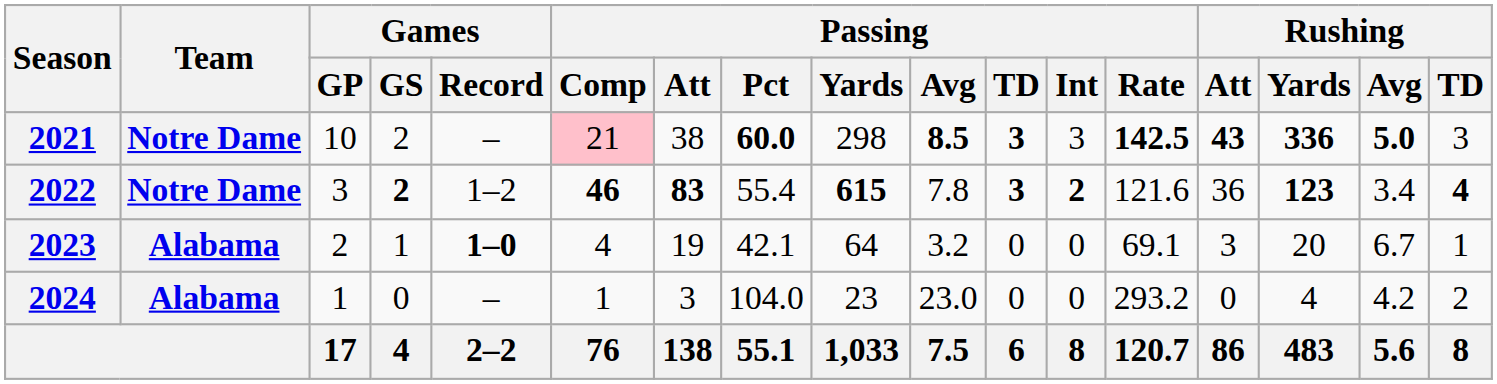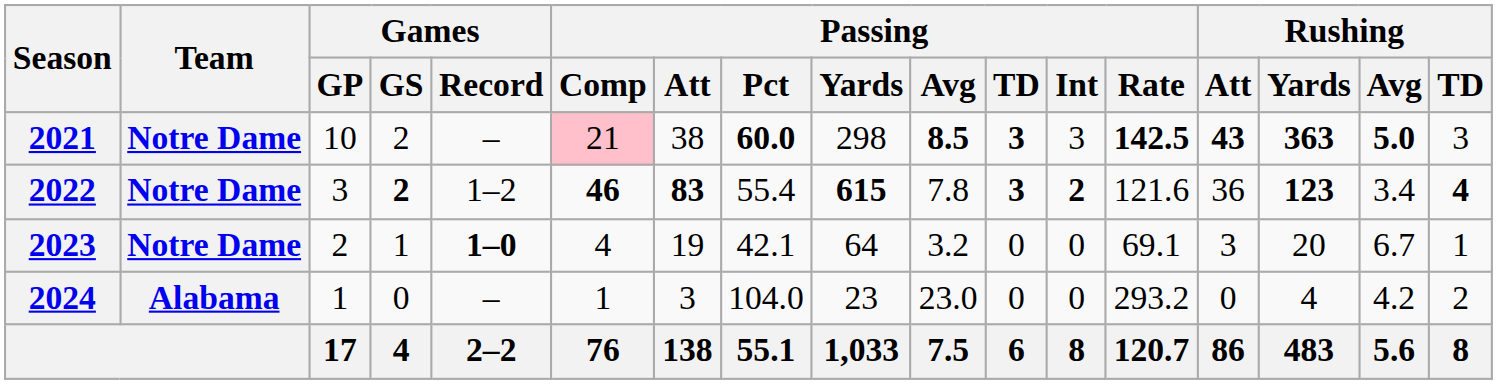 <table class="wikitable" style="text-align:center;">
 <tr>
 <th rowspan="2">Season</th>
 <th rowspan="2">Team</th>
 <th colspan="3">Games</th>
 <th colspan="8">Passing</th>
 <th colspan="5">Rushing</th>
 </tr>
 <tr>
 <th>GP</th>
 <th>GS</th>
 <th>Record</th>
 <th>Comp</th>
 <th>Att</th>
 <th>Pct</th>
 <th>Yards</th>
 <th>Avg</th>
 <th>TD</th>
 <th>Int</th>
 <th>Rate</th>
 <th>Att</th>
 <th>Yards</th>
 <th>Avg</th>
 <th>TD</th>
 </tr>
 <tr>
 <th><a href='#'>2021</a></th>
 <th><a href='#'>Notre Dame</a></th>
 <td>10</td>
 <td>2</td>
 <td>–</td>
 <td style="background: pink;">21</td>
 <td>38</td>
 <td><strong>60.0</strong></td>
 <td>298</td>
 <td><strong>8.5</strong></td>
 <td><strong>3</strong></td>
 <td>3</td>
 <td><strong>142.5</strong></td>
 <td><strong>43</strong></td>
-<td><strong>336</strong></td>
+<td><strong>363</strong></td>
 <td><strong>5.0</strong></td>
 <td>3</td>
 </tr>
 <tr>
 <th><a href='#'>2022</a></th>
 <th><a href='#'>Notre Dame</a></th>
 <td>3</td>
 <td><strong>2</strong></td>
 <td>1–2</td>
 <td><strong>46</strong></td>
 <td><strong>83</strong></td>
 <td>55.4</td>
 <td><strong>615</strong></td>
 <td>7.8</td>
 <td><strong>3</strong></td>
 <td><strong>2</strong></td>
 <td>121.6</td>
 <td>36</td>
 <td><strong>123</strong></td>
 <td>3.4</td>
 <td><strong>4</strong></td>
 </tr>
 <tr>
 <th><a href='#'>2023</a></th>
-<th><a href='#'>Alabama</a></th>
+<th><a href='#'>Notre Dame</a></th>
 <td>2</td>
 <td>1</td>
 <td><strong>1–0</strong></td>
 <td>4</td>
 <td>19</td>
 <td>42.1</td>
 <td>64</td>
 <td>3.2</td>
 <td>0</td>
 <td>0</td>
 <td>69.1</td>
 <td>3</td>
 <td>20</td>
 <td>6.7</td>
 <td>1</td>
 </tr>
 <tr>
 <th><a href='#'>2024</a></th>
 <th><a href='#'>Alabama</a></th>
 <td>1</td>
 <td>0</td>
 <td>–</td>
 <td>1</td>
 <td>3</td>
 <td>104.0</td>
 <td>23</td>
 <td>23.0</td>
 <td>0</td>
 <td>0</td>
 <td>293.2</td>
 <td>0</td>
 <td>4</td>
 <td>4.2</td>
 <td>2</td>
 </tr>
 <tr>
 <th colspan="2"></th>
 <th>17</th>
 <th>4</th>
 <th>2–2</th>
 <th>76</th>
 <th>138</th>
 <th>55.1</th>
 <th>1,033</th>
 <th>7.5</th>
 <th>6</th>
 <th>8</th>
 <th>120.7</th>
 <th>86</th>
 <th>483</th>
 <th>5.6</th>
 <th>8</th>
 </tr>
 </table>
